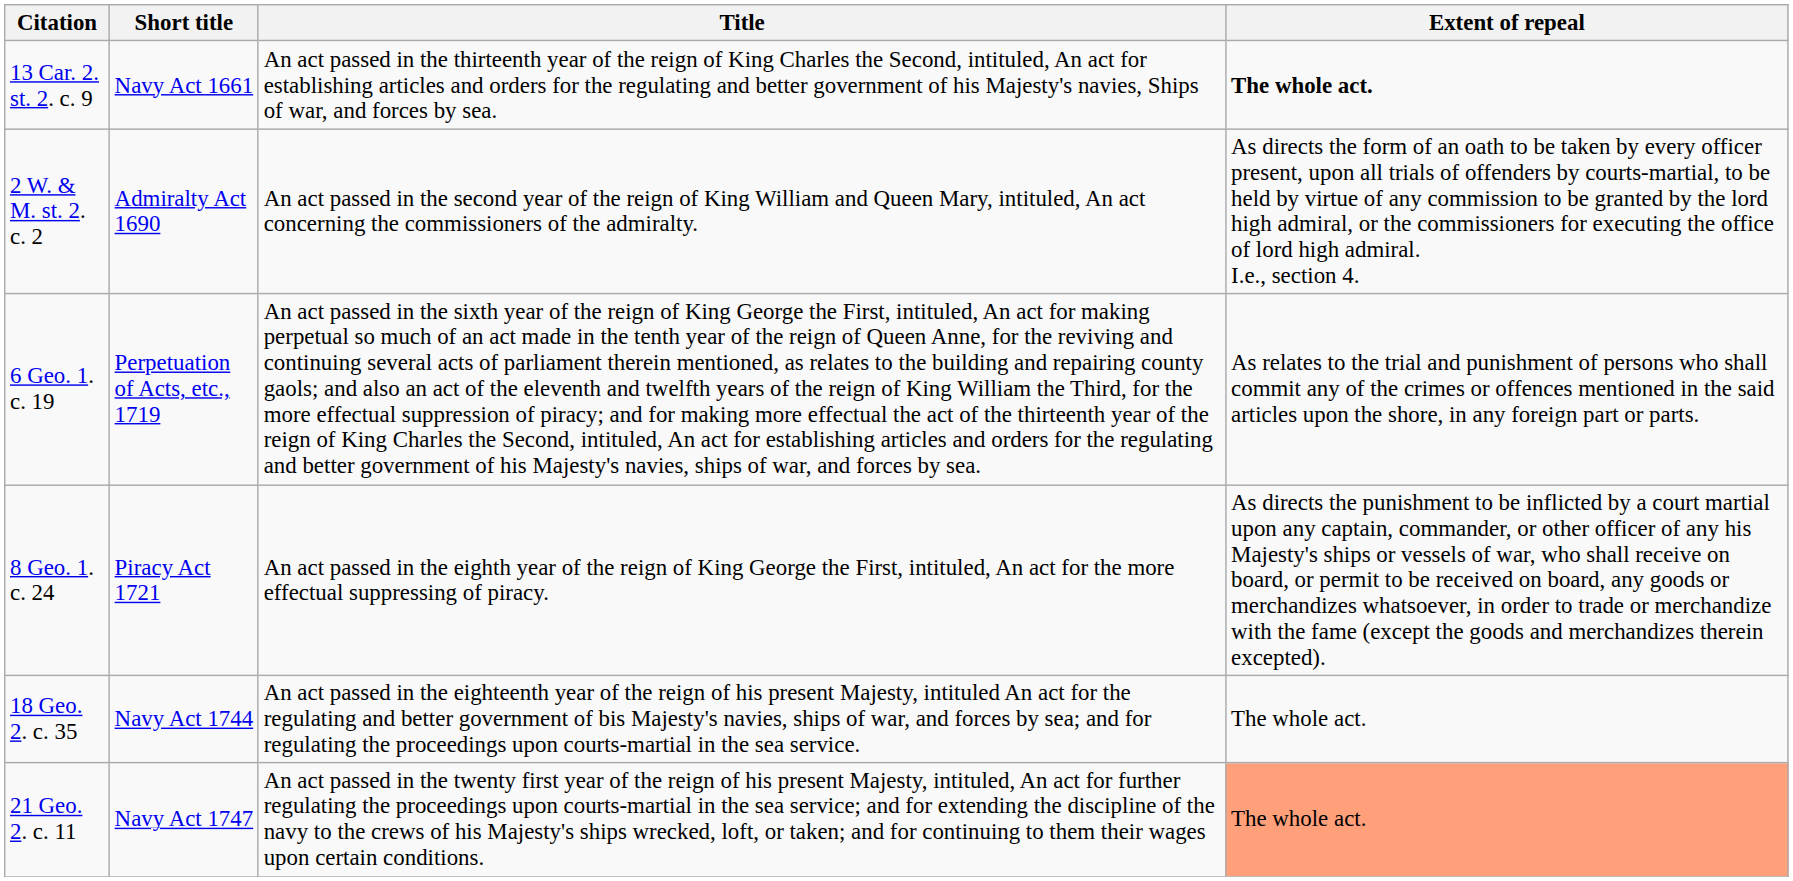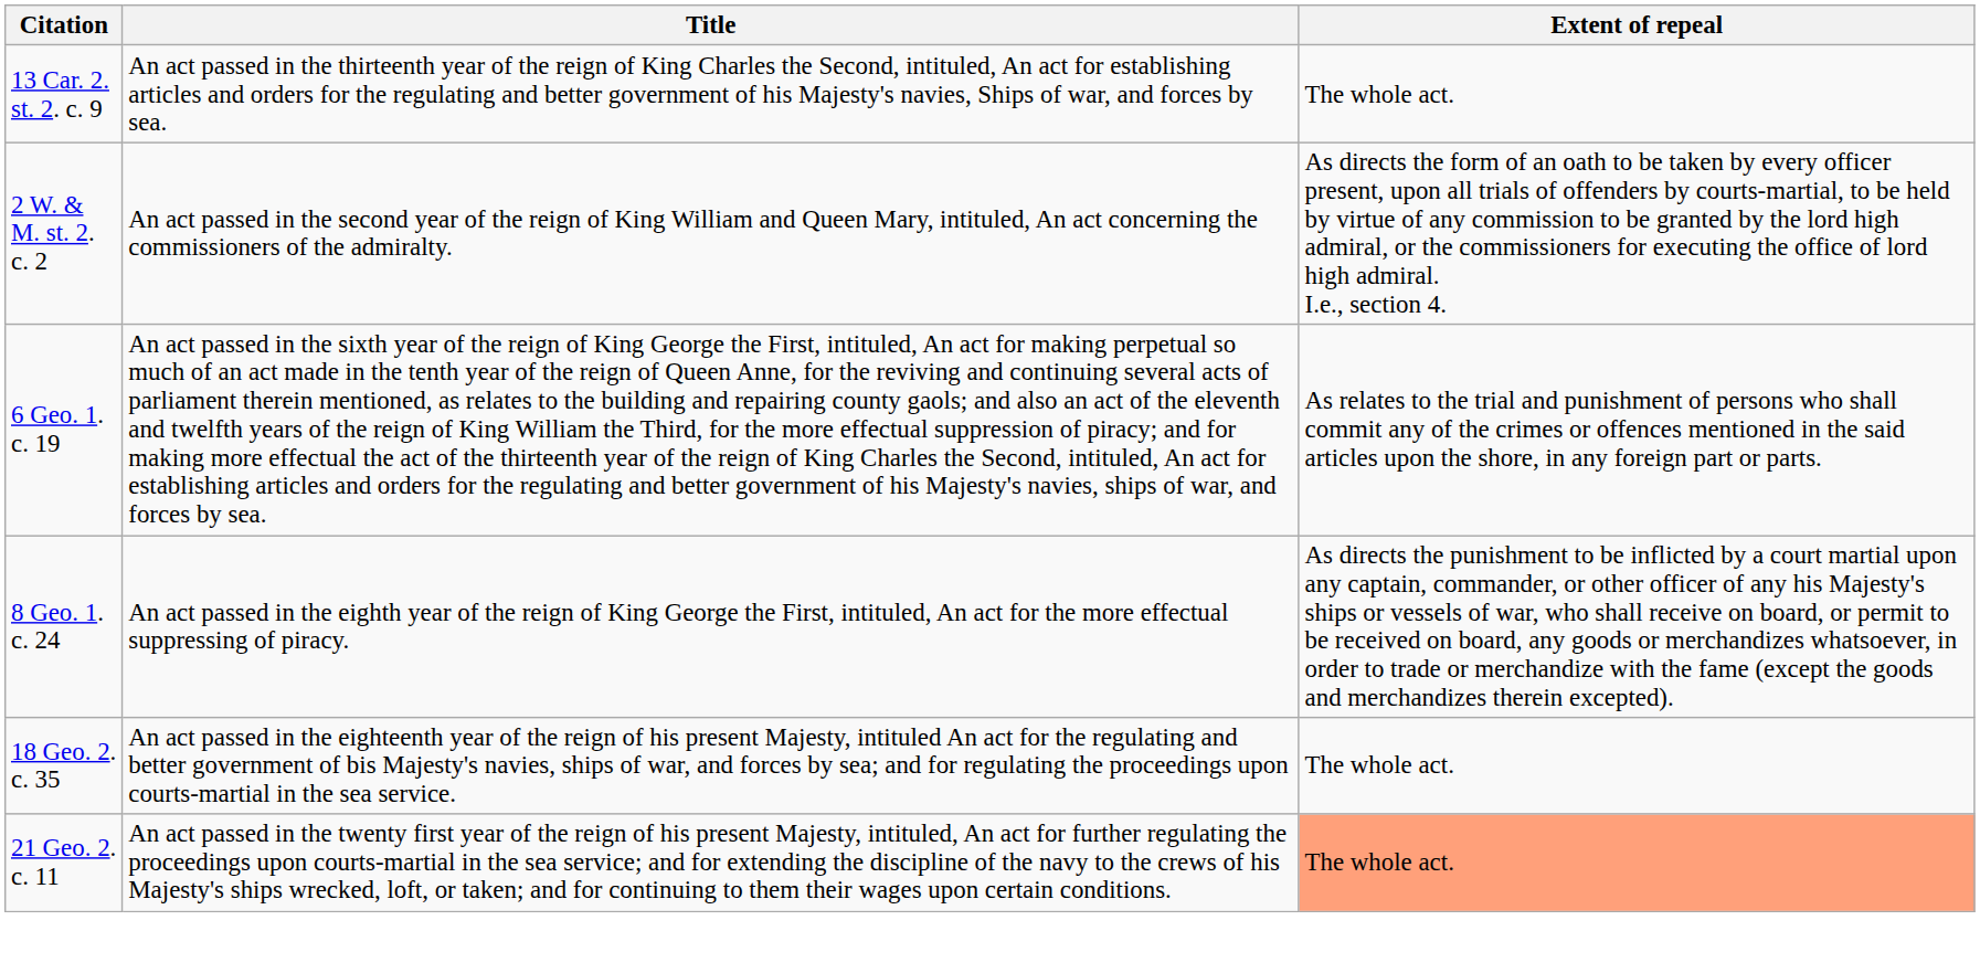 <table class="wikitable">
 <tr>
 <th>Citation</th>
-<th>Short title</th>
 <th>Title</th>
 <th>Extent of repeal</th>
 </tr>
 <tr>
 <td><a href='#'>13 Car. 2. st. 2</a>. c. 9</td>
-<td><a href='#'>Navy Act 1661</a></td>
 <td>An act passed in the thirteenth year of the reign of King Charles the Second, intituled, An act for establishing articles and orders for the regulating and better government of his Majesty's navies, Ships of war, and forces by sea.</td>
-<td><strong>The whole act.</strong></td>
+<td>The whole act.</td>
 </tr>
 <tr>
 <td><a href='#'>2 W. & M. st. 2</a>. c. 2</td>
-<td><a href='#'>Admiralty Act 1690</a></td>
 <td>An act passed in the second year of the reign of King William and Queen Mary, intituled, An act concerning the commissioners of the admiralty.</td>
 <td>As directs the form of an oath to be taken by every officer present, upon all trials of offenders by courts-martial, to be held by virtue of any commission to be granted by the lord high admiral, or the commissioners for executing the office of lord high admiral.<br>I.e., section 4.</td>
 </tr>
 <tr>
 <td><a href='#'>6 Geo. 1</a>. c. 19</td>
-<td><a href='#'>Perpetuation of Acts, etc., 1719</a></td>
 <td>An act passed in the sixth year of the reign of King George the First, intituled, An act for making perpetual so much of an act made in the tenth year of the reign of Queen Anne, for the reviving and continuing several acts of parliament therein mentioned, as relates to the building and repairing county gaols; and also an act of the eleventh and twelfth years of the reign of King William the Third, for the more effectual suppression of piracy; and for making more effectual the act of the thirteenth year of the reign of King Charles the Second, intituled, An act for establishing articles and orders for the regulating and better government of his Majesty's navies, ships of war, and forces by sea.</td>
 <td>As relates to the trial and punishment of persons who shall commit any of the crimes or offences mentioned in the said articles upon the shore, in any foreign part or parts.</td>
 </tr>
 <tr>
 <td><a href='#'>8 Geo. 1</a>. c. 24</td>
-<td><a href='#'>Piracy Act 1721</a></td>
 <td>An act passed in the eighth year of the reign of King George the First, intituled, An act for the more effectual suppressing of piracy.</td>
 <td>As directs the punishment to be inflicted by a court martial upon any captain, commander, or other officer of any his Majesty's ships or vessels of war, who shall receive on board, or permit to be received on board, any goods or merchandizes whatsoever, in order to trade or merchandize with the fame (except the goods and merchandizes therein excepted).</td>
 </tr>
 <tr>
 <td><a href='#'>18 Geo. 2</a>. c. 35</td>
-<td><a href='#'>Navy Act 1744</a></td>
 <td>An act passed in the eighteenth year of the reign of his present Majesty, intituled An act for the regulating and better government of bis Majesty's navies, ships of war, and forces by sea; and for regulating the proceedings upon courts-martial in the sea service.</td>
 <td>The whole act.</td>
 </tr>
 <tr>
 <td><a href='#'>21 Geo. 2</a>. c. 11</td>
-<td><a href='#'>Navy Act 1747</a></td>
 <td>An act passed in the twenty first year of the reign of his present Majesty, intituled, An act for further regulating the proceedings upon courts-martial in the sea service; and for extending the discipline of the navy to the crews of his Majesty's ships wrecked, loft, or taken; and for continuing to them their wages upon certain conditions.</td>
 <td style="background: lightsalmon;">The whole act.</td>
 </tr>
 </table>
